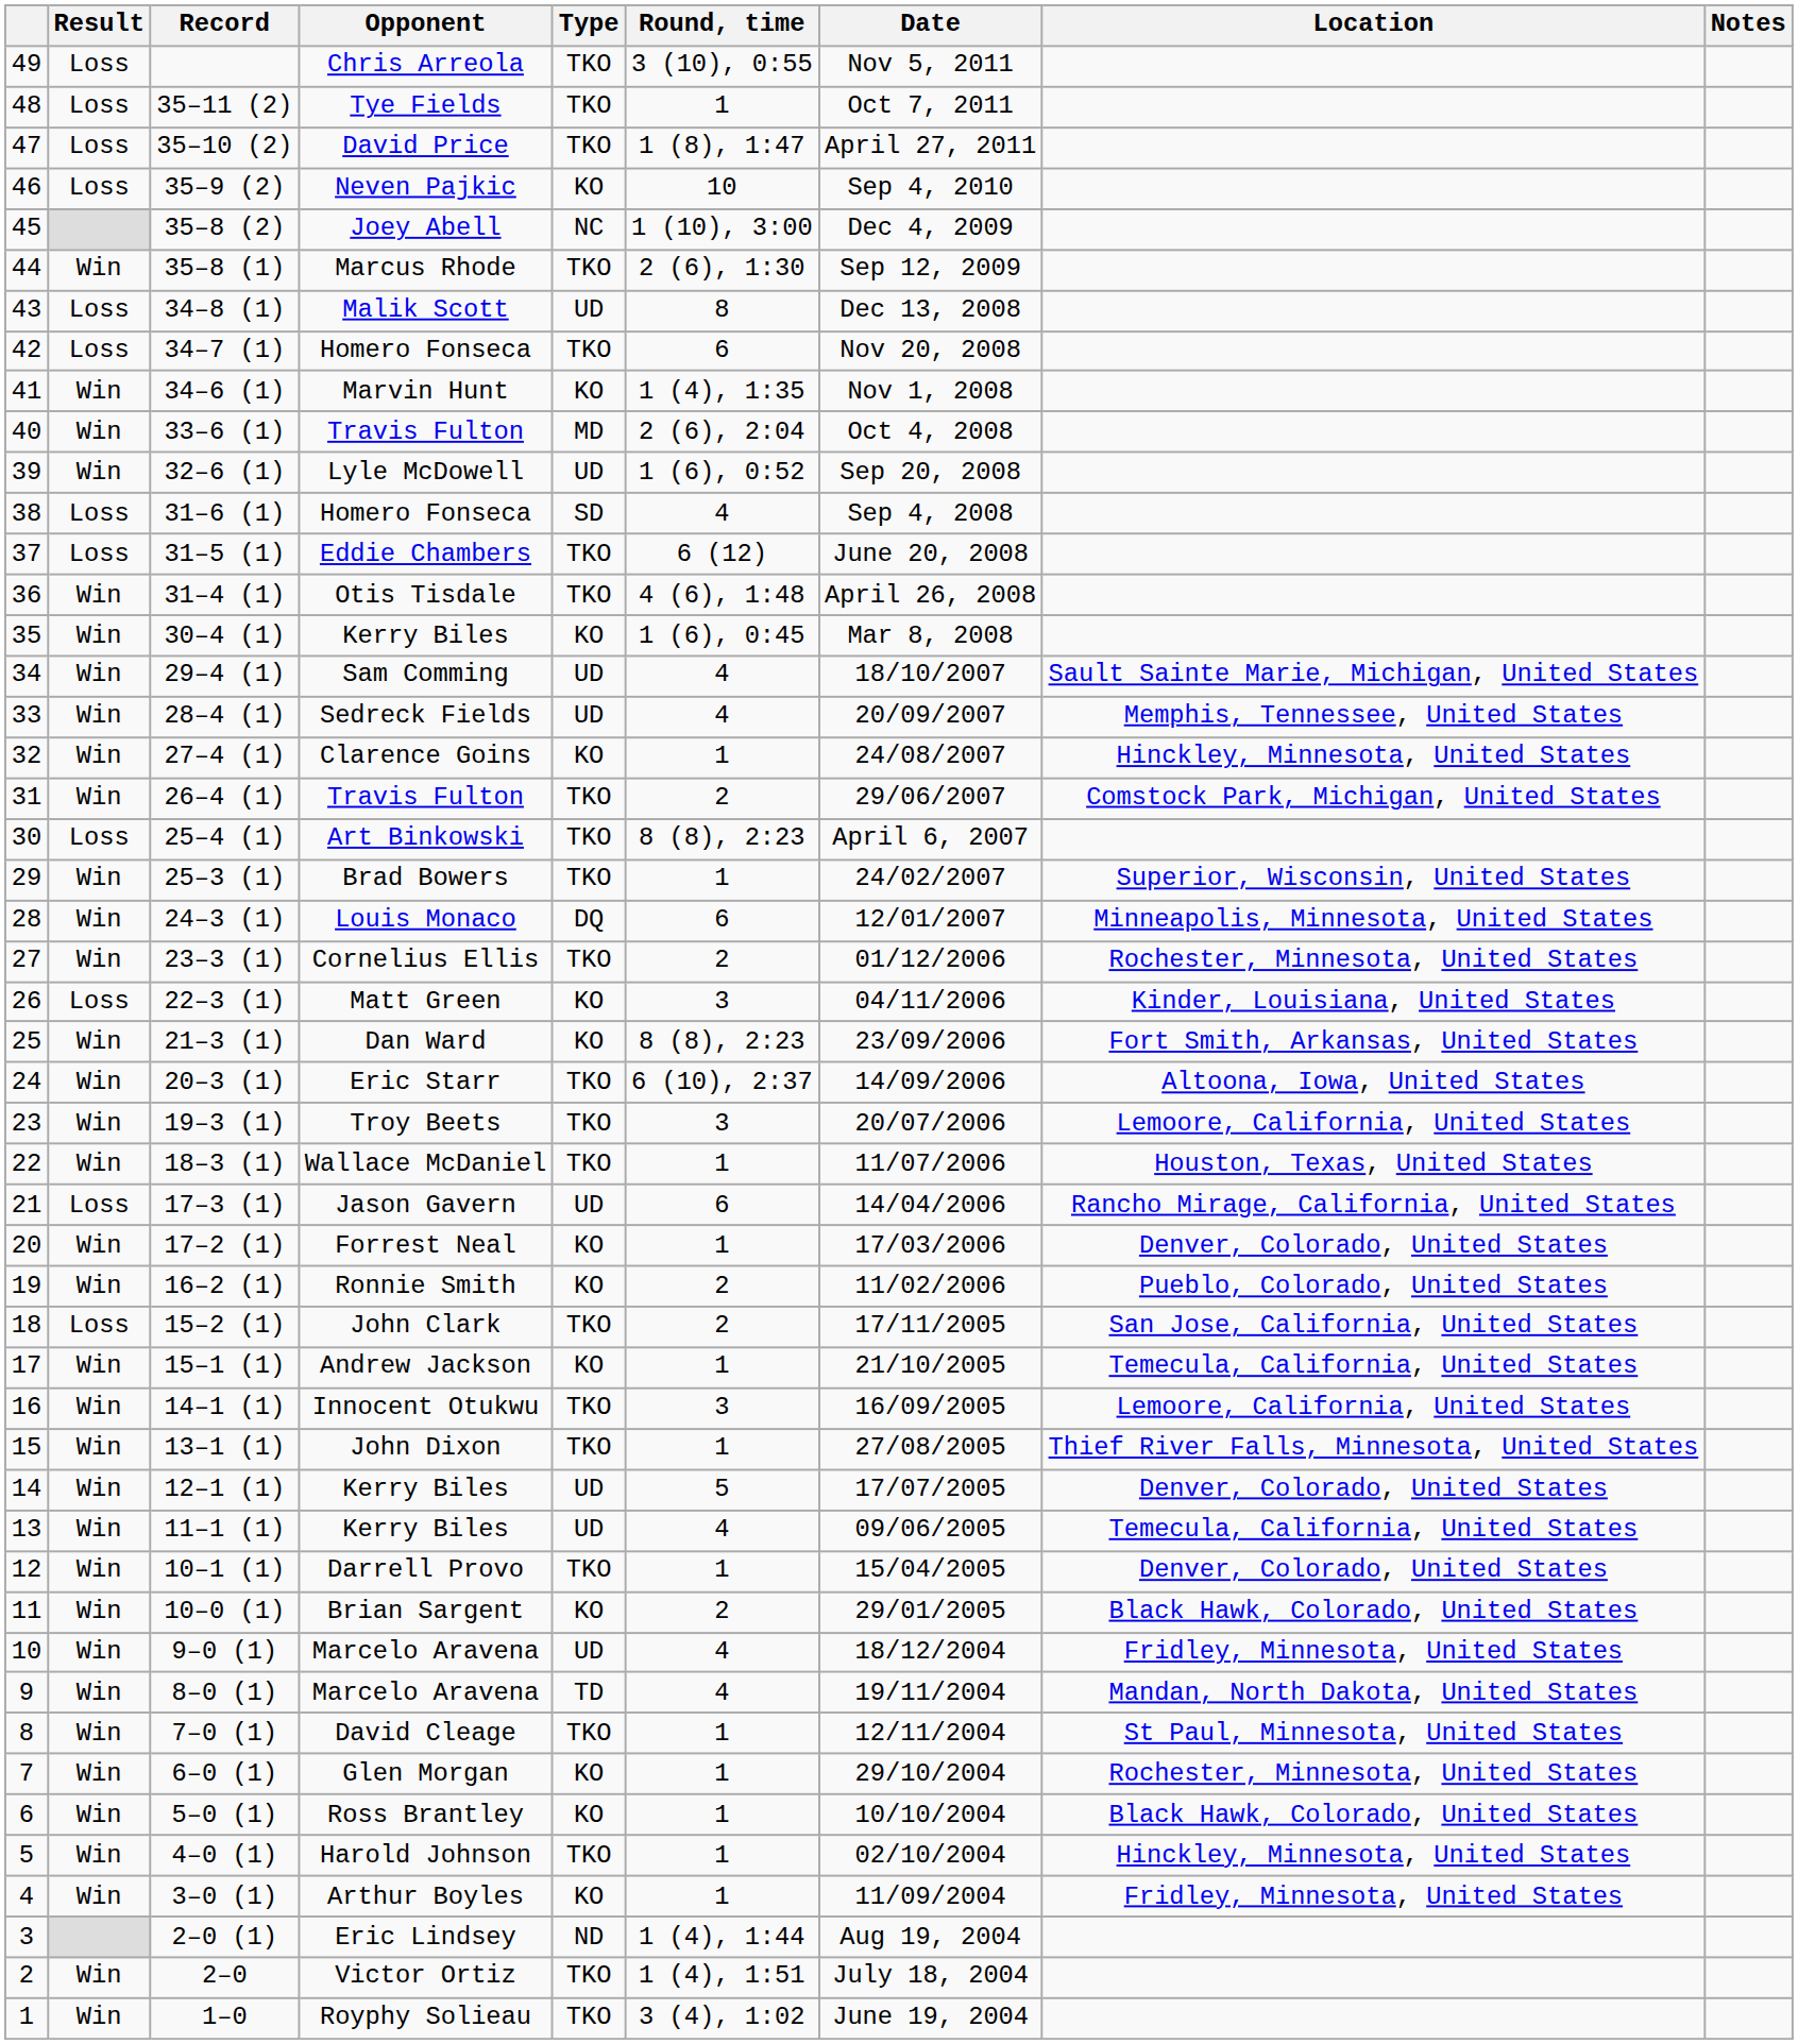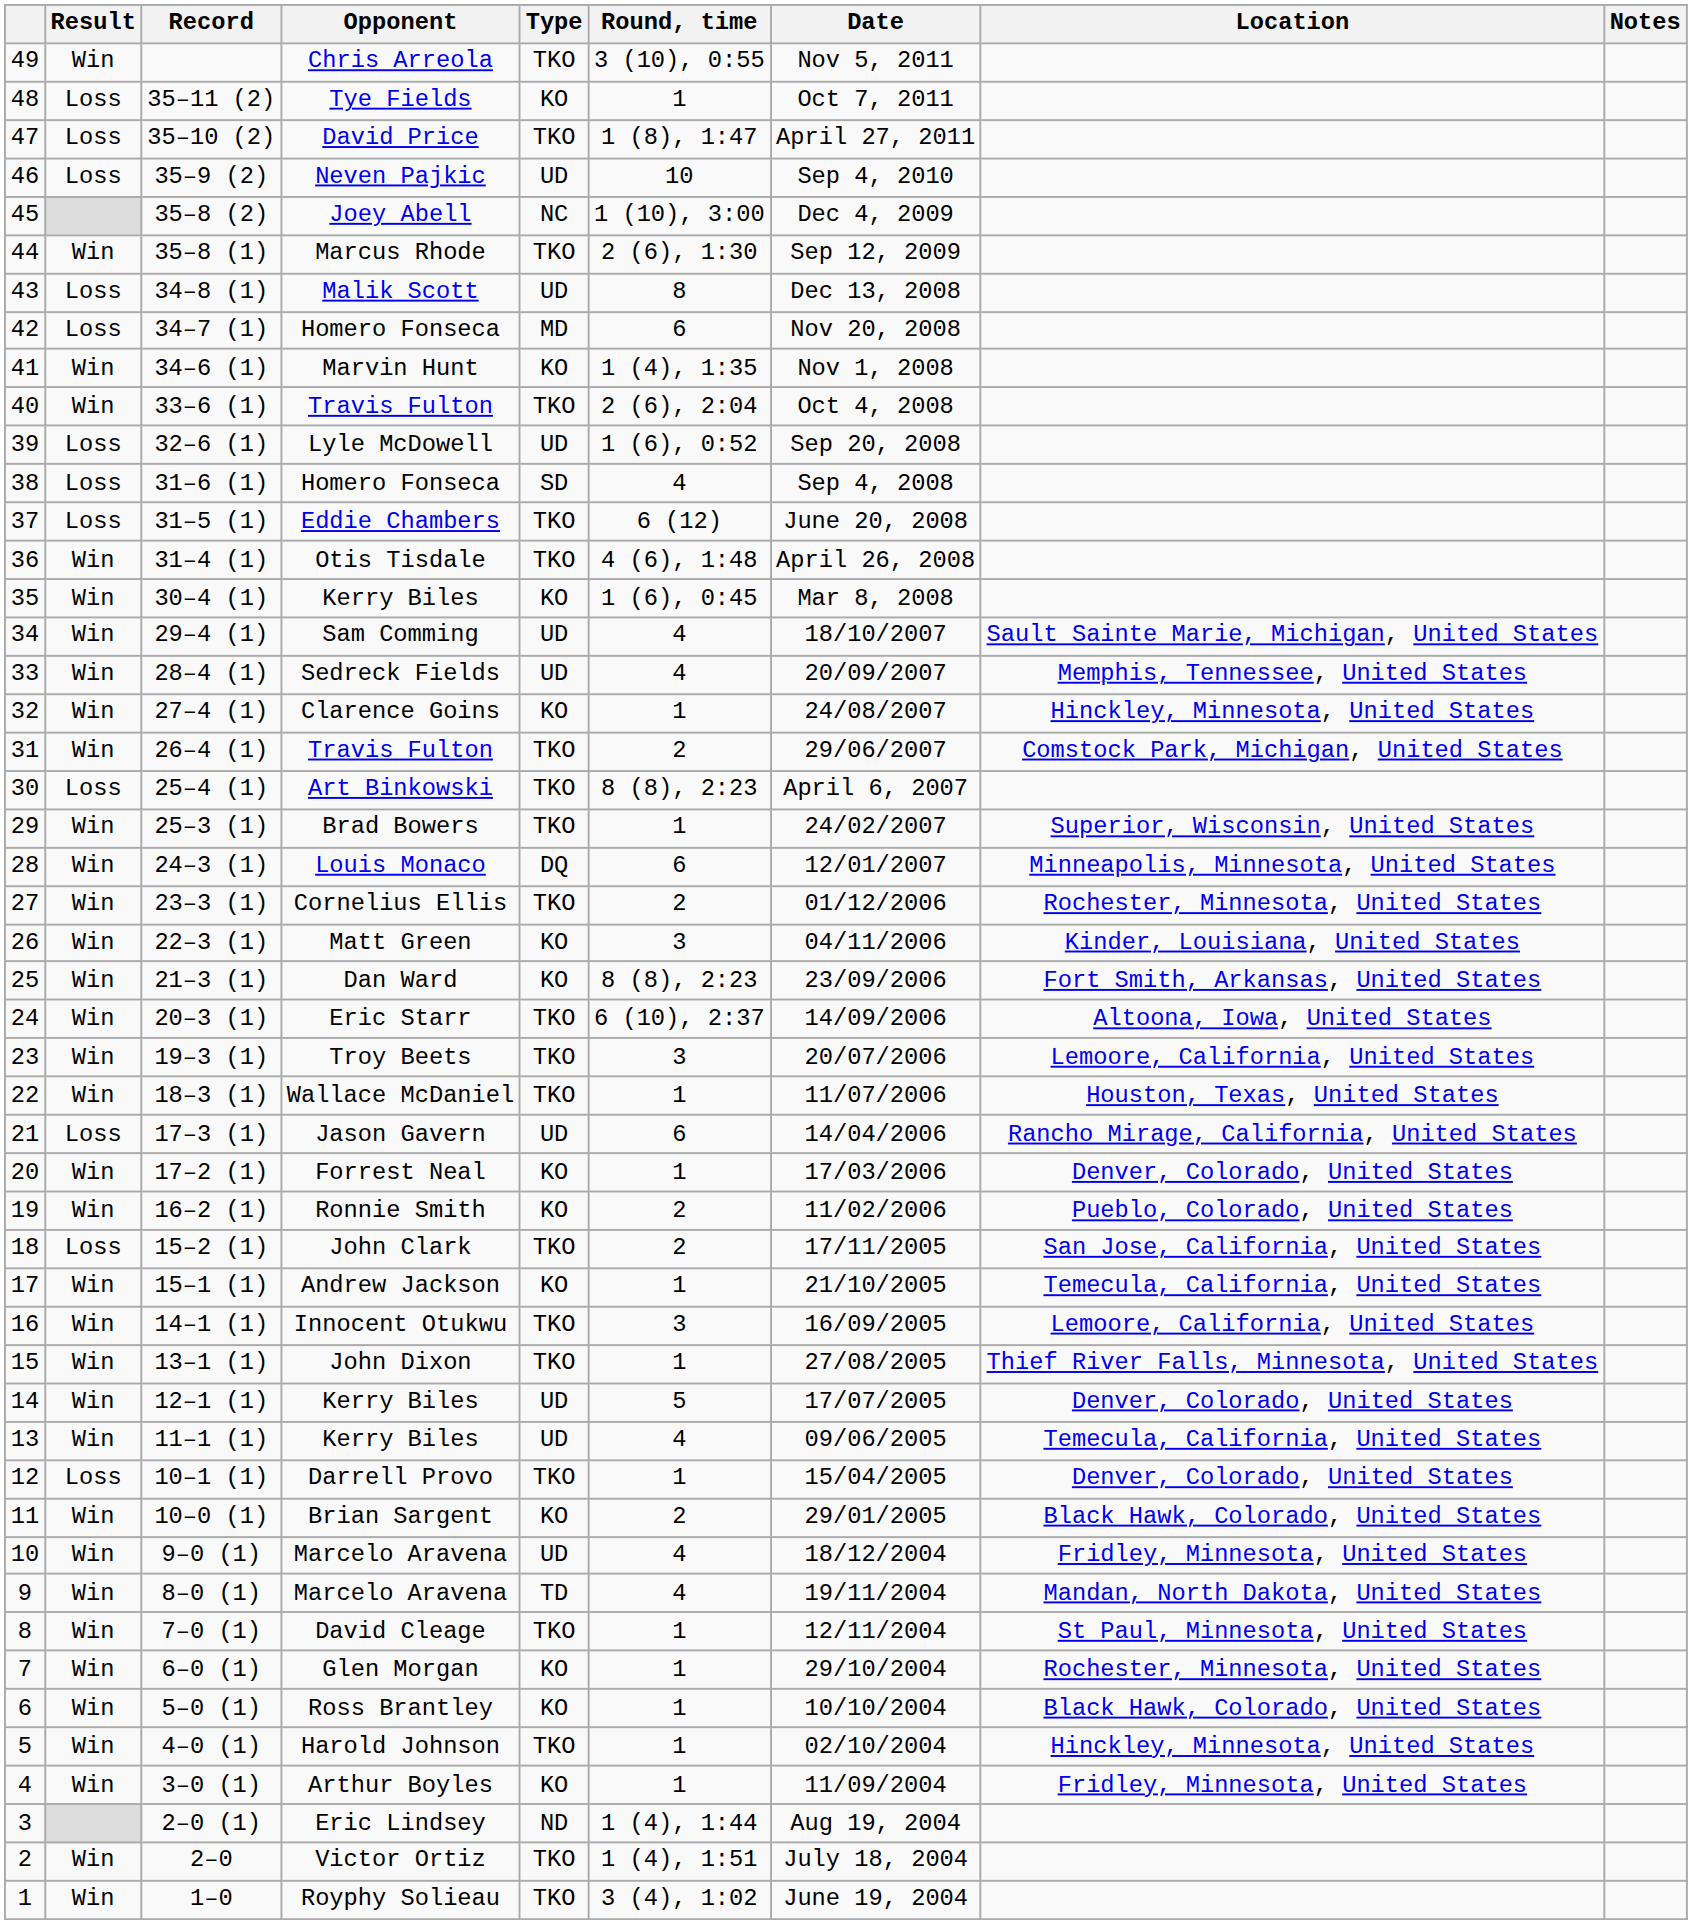 <table class="wikitable" style="text-align:center; font-size:95%">
 <tr>
 <th></th>
 <th>Result</th>
 <th>Record</th>
 <th>Opponent</th>
 <th>Type</th>
 <th>Round, time</th>
 <th>Date</th>
 <th>Location</th>
 <th>Notes</th>
 </tr>
 <tr>
 <td>49</td>
-<td>Loss</td>
+<td>Win</td>
 <td></td>
 <td> <a href='#'>Chris Arreola</a></td>
 <td>TKO</td>
 <td>3 (10), 0:55</td>
 <td>Nov 5, 2011</td>
 <td> </td>
 <td></td>
 </tr>
 <tr>
 <td>48</td>
 <td>Loss</td>
 <td>35–11 (2)</td>
 <td> <a href='#'>Tye Fields</a></td>
-<td>TKO</td>
+<td>KO</td>
 <td>1</td>
 <td>Oct 7, 2011</td>
 <td></td>
 <td></td>
 </tr>
 <tr>
 <td>47</td>
 <td>Loss</td>
 <td>35–10 (2)</td>
 <td> <a href='#'>David Price</a></td>
 <td>TKO</td>
 <td>1 (8), 1:47</td>
 <td>April 27, 2011</td>
 <td> </td>
 <td></td>
 </tr>
 <tr>
 <td>46</td>
 <td>Loss</td>
 <td>35–9 (2)</td>
 <td> <a href='#'>Neven Pajkic</a></td>
-<td>KO</td>
+<td>UD</td>
 <td>10</td>
 <td>Sep 4, 2010</td>
 <td> </td>
 <td></td>
 </tr>
 <tr>
 <td>45</td>
 <td style="background:#DDD"></td>
 <td>35–8 (2)</td>
 <td> <a href='#'>Joey Abell</a></td>
 <td>NC</td>
 <td>1 (10), 3:00</td>
 <td>Dec 4, 2009</td>
 <td> </td>
 <td></td>
 </tr>
 <tr>
 <td>44</td>
 <td>Win</td>
 <td>35–8 (1)</td>
 <td> Marcus Rhode</td>
 <td>TKO</td>
 <td>2 (6), 1:30</td>
 <td>Sep 12, 2009</td>
 <td> </td>
 <td></td>
 </tr>
 <tr>
 <td>43</td>
 <td>Loss</td>
 <td>34–8 (1)</td>
 <td> <a href='#'>Malik Scott</a></td>
 <td>UD</td>
 <td>8</td>
 <td>Dec 13, 2008</td>
 <td> </td>
 <td></td>
 </tr>
 <tr>
 <td>42</td>
 <td>Loss</td>
 <td>34–7 (1)</td>
 <td> Homero Fonseca</td>
-<td>TKO</td>
+<td>MD</td>
 <td>6</td>
 <td>Nov 20, 2008</td>
 <td> </td>
 <td></td>
 </tr>
 <tr>
 <td>41</td>
 <td>Win</td>
 <td>34–6 (1)</td>
 <td> Marvin Hunt</td>
 <td>KO</td>
 <td>1 (4), 1:35</td>
 <td>Nov 1, 2008</td>
 <td> </td>
 <td></td>
 </tr>
 <tr>
 <td>40</td>
 <td>Win</td>
 <td>33–6 (1)</td>
 <td> <a href='#'>Travis Fulton</a></td>
-<td>MD</td>
+<td>TKO</td>
 <td>2 (6), 2:04</td>
 <td>Oct 4, 2008</td>
 <td> </td>
 <td></td>
 </tr>
 <tr>
 <td>39</td>
-<td>Win</td>
+<td>Loss</td>
 <td>32–6 (1)</td>
 <td> Lyle McDowell</td>
 <td>UD</td>
 <td>1 (6), 0:52</td>
 <td>Sep 20, 2008</td>
 <td> </td>
 <td></td>
 </tr>
 <tr>
 <td>38</td>
 <td>Loss</td>
 <td>31–6 (1)</td>
 <td> Homero Fonseca</td>
 <td>SD</td>
 <td>4</td>
 <td>Sep 4, 2008</td>
 <td> </td>
 <td></td>
 </tr>
 <tr>
 <td>37</td>
 <td>Loss</td>
 <td>31–5 (1)</td>
 <td> <a href='#'>Eddie Chambers</a></td>
 <td>TKO</td>
 <td>6 (12)</td>
 <td>June 20, 2008</td>
 <td> </td>
 <td></td>
 </tr>
 <tr>
 <td>36</td>
 <td>Win</td>
 <td>31–4 (1)</td>
 <td> Otis Tisdale</td>
 <td>TKO</td>
 <td>4 (6), 1:48</td>
 <td>April 26, 2008</td>
 <td> </td>
 <td></td>
 </tr>
 <tr>
 <td>35</td>
 <td>Win</td>
 <td>30–4 (1)</td>
 <td> Kerry Biles</td>
 <td>KO</td>
 <td>1 (6), 0:45</td>
 <td>Mar 8, 2008</td>
 <td> </td>
 <td></td>
 </tr>
 <tr>
 <td>34</td>
 <td>Win</td>
 <td>29–4 (1)</td>
 <td> Sam Comming</td>
 <td>UD</td>
 <td>4</td>
 <td>18/10/2007</td>
 <td> <a href='#'>Sault Sainte Marie, Michigan</a>, <a href='#'>United States</a></td>
 <td></td>
 </tr>
 <tr>
 <td>33</td>
 <td>Win</td>
 <td>28–4 (1)</td>
 <td> Sedreck Fields</td>
 <td>UD</td>
 <td>4</td>
 <td>20/09/2007</td>
 <td> <a href='#'>Memphis, Tennessee</a>, <a href='#'>United States</a></td>
 <td></td>
 </tr>
 <tr>
 <td>32</td>
 <td>Win</td>
 <td>27–4 (1)</td>
 <td> Clarence Goins</td>
 <td>KO</td>
 <td>1</td>
 <td>24/08/2007</td>
 <td> <a href='#'>Hinckley, Minnesota</a>, <a href='#'>United States</a></td>
 <td></td>
 </tr>
 <tr>
 <td>31</td>
 <td>Win</td>
 <td>26–4 (1)</td>
 <td> <a href='#'>Travis Fulton</a></td>
 <td>TKO</td>
 <td>2</td>
 <td>29/06/2007</td>
 <td> <a href='#'>Comstock Park, Michigan</a>, <a href='#'>United States</a></td>
 <td></td>
 </tr>
 <tr>
 <td>30</td>
 <td>Loss</td>
 <td>25–4 (1)</td>
 <td> <a href='#'>Art Binkowski</a></td>
 <td>TKO</td>
 <td>8 (8), 2:23</td>
 <td>April 6, 2007</td>
 <td> </td>
 <td></td>
 </tr>
 <tr>
 <td>29</td>
 <td>Win</td>
 <td>25–3 (1)</td>
 <td> Brad Bowers</td>
 <td>TKO</td>
 <td>1</td>
 <td>24/02/2007</td>
 <td> <a href='#'>Superior, Wisconsin</a>, <a href='#'>United States</a></td>
 <td></td>
 </tr>
 <tr>
 <td>28</td>
 <td>Win</td>
 <td>24–3 (1)</td>
 <td> <a href='#'>Louis Monaco</a></td>
 <td>DQ</td>
 <td>6</td>
 <td>12/01/2007</td>
 <td> <a href='#'>Minneapolis, Minnesota</a>, <a href='#'>United States</a></td>
 <td></td>
 </tr>
 <tr>
 <td>27</td>
 <td>Win</td>
 <td>23–3 (1)</td>
 <td> Cornelius Ellis</td>
 <td>TKO</td>
 <td>2</td>
 <td>01/12/2006</td>
 <td> <a href='#'>Rochester, Minnesota</a>, <a href='#'>United States</a></td>
 <td></td>
 </tr>
 <tr>
 <td>26</td>
-<td>Loss</td>
+<td>Win</td>
 <td>22–3 (1)</td>
 <td> Matt Green</td>
 <td>KO</td>
 <td>3</td>
 <td>04/11/2006</td>
 <td> <a href='#'>Kinder, Louisiana</a>, <a href='#'>United States</a></td>
 <td></td>
 </tr>
 <tr>
 <td>25</td>
 <td>Win</td>
 <td>21–3 (1)</td>
 <td> Dan Ward</td>
 <td>KO</td>
 <td>8 (8), 2:23</td>
 <td>23/09/2006</td>
 <td> <a href='#'>Fort Smith, Arkansas</a>, <a href='#'>United States</a></td>
 <td></td>
 </tr>
 <tr>
 <td>24</td>
 <td>Win</td>
 <td>20–3 (1)</td>
 <td> Eric Starr</td>
 <td>TKO</td>
 <td>6 (10), 2:37</td>
 <td>14/09/2006</td>
 <td> <a href='#'>Altoona, Iowa</a>, <a href='#'>United States</a></td>
 <td></td>
 </tr>
 <tr>
 <td>23</td>
 <td>Win</td>
 <td>19–3 (1)</td>
 <td> Troy Beets</td>
 <td>TKO</td>
 <td>3</td>
 <td>20/07/2006</td>
 <td> <a href='#'>Lemoore, California</a>, <a href='#'>United States</a></td>
 <td></td>
 </tr>
 <tr>
 <td>22</td>
 <td>Win</td>
 <td>18–3 (1)</td>
 <td> Wallace McDaniel</td>
 <td>TKO</td>
 <td>1</td>
 <td>11/07/2006</td>
 <td> <a href='#'>Houston, Texas</a>, <a href='#'>United States</a></td>
 <td></td>
 </tr>
 <tr>
 <td>21</td>
 <td>Loss</td>
 <td>17–3 (1)</td>
 <td> Jason Gavern</td>
 <td>UD</td>
 <td>6</td>
 <td>14/04/2006</td>
 <td> <a href='#'>Rancho Mirage, California</a>, <a href='#'>United States</a></td>
 <td></td>
 </tr>
 <tr>
 <td>20</td>
 <td>Win</td>
 <td>17–2 (1)</td>
 <td> Forrest Neal</td>
 <td>KO</td>
 <td>1</td>
 <td>17/03/2006</td>
 <td> <a href='#'>Denver, Colorado</a>, <a href='#'>United States</a></td>
 <td></td>
 </tr>
 <tr>
 <td>19</td>
 <td>Win</td>
 <td>16–2 (1)</td>
 <td> Ronnie Smith</td>
 <td>KO</td>
 <td>2</td>
 <td>11/02/2006</td>
 <td> <a href='#'>Pueblo, Colorado</a>, <a href='#'>United States</a></td>
 <td></td>
 </tr>
 <tr>
 <td>18</td>
 <td>Loss</td>
 <td>15–2 (1)</td>
 <td> John Clark</td>
 <td>TKO</td>
 <td>2</td>
 <td>17/11/2005</td>
 <td> <a href='#'>San Jose, California</a>, <a href='#'>United States</a></td>
 <td></td>
 </tr>
 <tr>
 <td>17</td>
 <td>Win</td>
 <td>15–1 (1)</td>
 <td> Andrew Jackson</td>
 <td>KO</td>
 <td>1</td>
 <td>21/10/2005</td>
 <td> <a href='#'>Temecula, California</a>, <a href='#'>United States</a></td>
 <td></td>
 </tr>
 <tr>
 <td>16</td>
 <td>Win</td>
 <td>14–1 (1)</td>
 <td> Innocent Otukwu</td>
 <td>TKO</td>
 <td>3</td>
 <td>16/09/2005</td>
 <td> <a href='#'>Lemoore, California</a>, <a href='#'>United States</a></td>
 <td></td>
 </tr>
 <tr>
 <td>15</td>
 <td>Win</td>
 <td>13–1 (1)</td>
 <td> John Dixon</td>
 <td>TKO</td>
 <td>1</td>
 <td>27/08/2005</td>
 <td> <a href='#'>Thief River Falls, Minnesota</a>, <a href='#'>United States</a></td>
 <td></td>
 </tr>
 <tr>
 <td>14</td>
 <td>Win</td>
 <td>12–1 (1)</td>
 <td> Kerry Biles</td>
 <td>UD</td>
 <td>5</td>
 <td>17/07/2005</td>
 <td> <a href='#'>Denver, Colorado</a>, <a href='#'>United States</a></td>
 <td></td>
 </tr>
 <tr>
 <td>13</td>
 <td>Win</td>
 <td>11–1 (1)</td>
 <td> Kerry Biles</td>
 <td>UD</td>
 <td>4</td>
 <td>09/06/2005</td>
 <td> <a href='#'>Temecula, California</a>, <a href='#'>United States</a></td>
 <td></td>
 </tr>
 <tr>
 <td>12</td>
-<td>Win</td>
+<td>Loss</td>
 <td>10–1 (1)</td>
 <td> Darrell Provo</td>
 <td>TKO</td>
 <td>1</td>
 <td>15/04/2005</td>
 <td> <a href='#'>Denver, Colorado</a>, <a href='#'>United States</a></td>
 <td></td>
 </tr>
 <tr>
 <td>11</td>
 <td>Win</td>
 <td>10–0 (1)</td>
 <td> Brian Sargent</td>
 <td>KO</td>
 <td>2</td>
 <td>29/01/2005</td>
 <td> <a href='#'>Black Hawk, Colorado</a>, <a href='#'>United States</a></td>
 <td></td>
 </tr>
 <tr>
 <td>10</td>
 <td>Win</td>
 <td>9–0 (1)</td>
 <td> Marcelo Aravena</td>
 <td>UD</td>
 <td>4</td>
 <td>18/12/2004</td>
 <td> <a href='#'>Fridley, Minnesota</a>, <a href='#'>United States</a></td>
 <td></td>
 </tr>
 <tr>
 <td>9</td>
 <td>Win</td>
 <td>8–0 (1)</td>
 <td> Marcelo Aravena</td>
 <td>TD</td>
 <td>4</td>
 <td>19/11/2004</td>
 <td> <a href='#'>Mandan, North Dakota</a>, <a href='#'>United States</a></td>
 <td></td>
 </tr>
 <tr>
 <td>8</td>
 <td>Win</td>
 <td>7–0 (1)</td>
 <td> David Cleage</td>
 <td>TKO</td>
 <td>1</td>
 <td>12/11/2004</td>
 <td> <a href='#'>St Paul, Minnesota</a>, <a href='#'>United States</a></td>
 <td></td>
 </tr>
 <tr>
 <td>7</td>
 <td>Win</td>
 <td>6–0 (1)</td>
 <td> Glen Morgan</td>
 <td>KO</td>
 <td>1</td>
 <td>29/10/2004</td>
 <td> <a href='#'>Rochester, Minnesota</a>, <a href='#'>United States</a></td>
 <td></td>
 </tr>
 <tr>
 <td>6</td>
 <td>Win</td>
 <td>5–0 (1)</td>
 <td> Ross Brantley</td>
 <td>KO</td>
 <td>1</td>
 <td>10/10/2004</td>
 <td> <a href='#'>Black Hawk, Colorado</a>, <a href='#'>United States</a></td>
 <td></td>
 </tr>
 <tr>
 <td>5</td>
 <td>Win</td>
 <td>4–0 (1)</td>
 <td> Harold Johnson</td>
 <td>TKO</td>
 <td>1</td>
 <td>02/10/2004</td>
 <td> <a href='#'>Hinckley, Minnesota</a>, <a href='#'>United States</a></td>
 <td></td>
 </tr>
 <tr>
 <td>4</td>
 <td>Win</td>
 <td>3–0 (1)</td>
 <td> Arthur Boyles</td>
 <td>KO</td>
 <td>1</td>
 <td>11/09/2004</td>
 <td> <a href='#'>Fridley, Minnesota</a>, <a href='#'>United States</a></td>
 <td></td>
 </tr>
 <tr>
 <td>3</td>
 <td style="background:#DDD"></td>
 <td>2–0 (1)</td>
 <td> Eric Lindsey</td>
 <td>ND</td>
 <td>1 (4), 1:44</td>
 <td>Aug 19, 2004</td>
 <td> </td>
 <td></td>
 </tr>
 <tr>
 <td>2</td>
 <td>Win</td>
 <td>2–0</td>
 <td> Victor Ortiz</td>
 <td>TKO</td>
 <td>1 (4), 1:51</td>
 <td>July 18, 2004</td>
 <td> </td>
 <td></td>
 </tr>
 <tr>
 <td>1</td>
 <td>Win</td>
 <td>1–0</td>
 <td> Royphy Solieau</td>
 <td>TKO</td>
 <td>3 (4), 1:02</td>
 <td>June 19, 2004</td>
 <td> </td>
 <td></td>
 </tr>
 </table>
